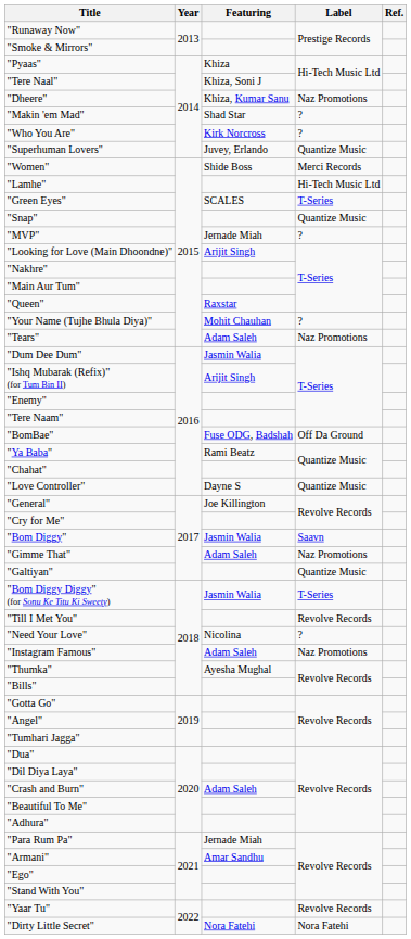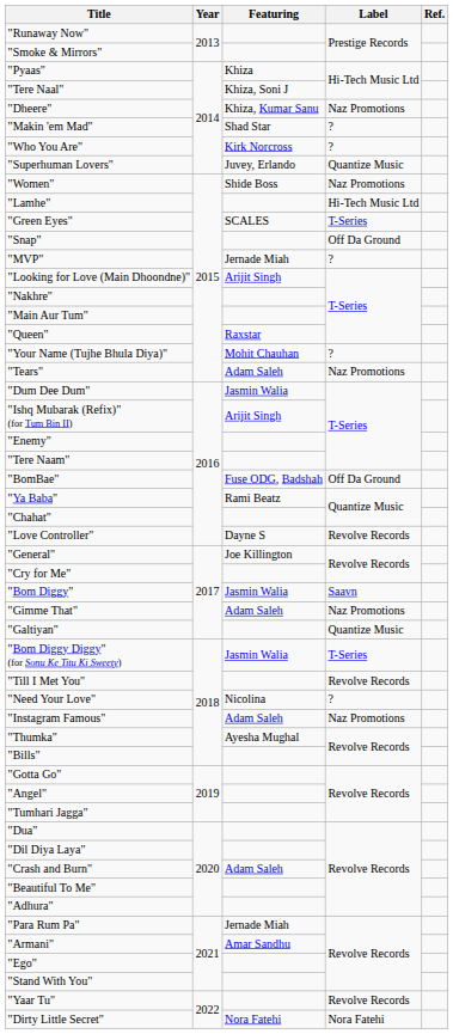 <table class="wikitable plainrowheaders">
 <tr>
 <th scope="col">Title</th>
 <th scope="col">Year</th>
 <th scope="col">Featuring</th>
 <th scope="col">Label</th>
 <th scope="col">Ref.</th>
 </tr>
 <tr>
 <td>"Runaway Now"</td>
 <td rowspan="2">2013</td>
 <td></td>
 <td rowspan="2">Prestige Records</td>
 <td></td>
 </tr>
 <tr>
 <td>"Smoke & Mirrors"</td>
 <td></td>
 <td></td>
 </tr>
 <tr>
 <td>"Pyaas"</td>
 <td rowspan="6">2014</td>
 <td>Khiza</td>
 <td rowspan="2">Hi-Tech Music Ltd</td>
 <td></td>
 </tr>
 <tr>
 <td>"Tere Naal"</td>
 <td>Khiza, Soni J</td>
 <td></td>
 </tr>
 <tr>
 <td>"Dheere"</td>
 <td>Khiza, <a href='#'>Kumar Sanu</a></td>
 <td>Naz Promotions</td>
 <td></td>
 </tr>
 <tr>
 <td>"Makin 'em Mad"</td>
 <td>Shad Star</td>
 <td>?</td>
 <td></td>
 </tr>
 <tr>
 <td>"Who You Are"</td>
 <td><a href='#'>Kirk Norcross</a></td>
 <td>?</td>
 <td></td>
 </tr>
 <tr>
 <td>"Superhuman Lovers"</td>
 <td>Juvey, Erlando</td>
 <td>Quantize Music</td>
 <td></td>
 </tr>
 <tr>
 <td>"Women"</td>
 <td rowspan="11">2015</td>
 <td>Shide Boss</td>
-<td>Merci Records</td>
+<td>Naz Promotions</td>
 <td></td>
 </tr>
 <tr>
 <td>"Lamhe"</td>
 <td></td>
 <td>Hi-Tech Music Ltd</td>
 <td></td>
 </tr>
 <tr>
 <td>"Green Eyes"</td>
 <td>SCALES</td>
 <td><a href='#'>T-Series</a></td>
 <td></td>
 </tr>
 <tr>
 <td>"Snap"</td>
 <td></td>
-<td>Quantize Music</td>
+<td>Off Da Ground</td>
 <td></td>
 </tr>
 <tr>
 <td>"MVP"</td>
 <td>Jernade Miah</td>
 <td>?</td>
 <td></td>
 </tr>
 <tr>
 <td>"Looking for Love (Main Dhoondne)"</td>
 <td><a href='#'>Arijit Singh</a></td>
 <td rowspan="4"><a href='#'>T-Series</a></td>
 <td></td>
 </tr>
 <tr>
 <td>"Nakhre"</td>
 <td></td>
 <td></td>
 </tr>
 <tr>
 <td>"Main Aur Tum"</td>
 <td></td>
 <td></td>
 </tr>
 <tr>
 <td>"Queen"</td>
 <td><a href='#'>Raxstar</a></td>
 <td></td>
 </tr>
 <tr>
 <td>"Your Name (Tujhe Bhula Diya)"</td>
 <td><a href='#'>Mohit Chauhan</a></td>
 <td>?</td>
 <td></td>
 </tr>
 <tr>
 <td>"Tears"</td>
 <td><a href='#'>Adam Saleh</a></td>
 <td>Naz Promotions</td>
 <td></td>
 </tr>
 <tr>
 <td>"Dum Dee Dum"</td>
 <td rowspan="8">2016</td>
 <td><a href='#'>Jasmin Walia</a></td>
 <td rowspan="4"><a href='#'>T-Series</a></td>
 <td></td>
 </tr>
 <tr>
 <td>"Ishq Mubarak (Refix)" <br><small>(for <a href='#'>Tum Bin II</a>)</small></td>
 <td><a href='#'>Arijit Singh</a></td>
 <td></td>
 </tr>
 <tr>
 <td rowspan="1">"Enemy"</td>
 <td></td>
 <td></td>
 </tr>
 <tr>
 <td>"Tere Naam"</td>
 <td></td>
 <td></td>
 </tr>
 <tr>
 <td>"BomBae"</td>
 <td><a href='#'>Fuse ODG</a>, <a href='#'>Badshah</a></td>
 <td>Off Da Ground</td>
 <td></td>
 </tr>
 <tr>
 <td rowspan="1">"<a href='#'>Ya Baba</a>"</td>
 <td>Rami Beatz</td>
 <td rowspan="2">Quantize Music</td>
 <td></td>
 </tr>
 <tr>
 <td>"Chahat"</td>
 <td></td>
 <td></td>
 </tr>
 <tr>
 <td>"Love Controller"</td>
 <td>Dayne S</td>
-<td>Quantize Music</td>
+<td>Revolve Records</td>
 <td></td>
 </tr>
 <tr>
 <td>"General"</td>
 <td rowspan="5">2017</td>
 <td>Joe Killington</td>
 <td rowspan="2">Revolve Records</td>
 <td></td>
 </tr>
 <tr>
 <td>"Cry for Me"</td>
 <td></td>
 <td></td>
 </tr>
 <tr>
 <td>"<a href='#'>Bom Diggy</a>"</td>
 <td><a href='#'>Jasmin Walia</a></td>
 <td><a href='#'>Saavn</a></td>
 <td></td>
 </tr>
 <tr>
 <td>"Gimme That"</td>
 <td><a href='#'>Adam Saleh</a></td>
 <td>Naz Promotions</td>
 <td></td>
 </tr>
 <tr>
 <td>"Galtiyan"</td>
 <td></td>
 <td>Quantize Music</td>
 <td></td>
 </tr>
 <tr>
 <td>"<a href='#'>Bom Diggy Diggy</a>" <br><small>(for <em><a href='#'>Sonu Ke Titu Ki Sweety</a></em>)</small></td>
 <td rowspan="6">2018</td>
 <td><a href='#'>Jasmin Walia</a></td>
 <td><a href='#'>T-Series</a></td>
 <td></td>
 </tr>
 <tr>
 <td>"Till I Met You"</td>
 <td></td>
 <td>Revolve Records</td>
 <td></td>
 </tr>
 <tr>
 <td>"Need Your Love"</td>
 <td>Nicolina</td>
 <td>?</td>
 <td></td>
 </tr>
 <tr>
 <td>"Instagram Famous"</td>
 <td><a href='#'>Adam Saleh</a></td>
 <td>Naz Promotions</td>
 <td></td>
 </tr>
 <tr>
 <td>"Thumka"</td>
 <td>Ayesha Mughal</td>
 <td rowspan="2">Revolve Records</td>
 <td></td>
 </tr>
 <tr>
 <td>"Bills"</td>
 <td></td>
 <td></td>
 </tr>
 <tr>
 <td>"Gotta Go"</td>
 <td rowspan="3">2019</td>
 <td></td>
 <td rowspan="3">Revolve Records</td>
 <td></td>
 </tr>
 <tr>
 <td>"Angel"</td>
 <td></td>
 <td></td>
 </tr>
 <tr>
 <td>"Tumhari Jagga"</td>
 <td></td>
 <td></td>
 </tr>
 <tr>
 <td>"Dua"</td>
 <td rowspan="5">2020</td>
 <td></td>
 <td rowspan="5">Revolve Records</td>
 <td></td>
 </tr>
 <tr>
 <td>"Dil Diya Laya"</td>
 <td></td>
 <td></td>
 </tr>
 <tr>
 <td>"Crash and Burn"</td>
 <td><a href='#'>Adam Saleh</a></td>
 <td></td>
 </tr>
 <tr>
 <td>"Beautiful To Me"</td>
 <td></td>
 <td></td>
 </tr>
 <tr>
 <td>"Adhura"</td>
 <td></td>
 <td></td>
 </tr>
 <tr>
 <td>"Para Rum Pa"</td>
 <td rowspan="4">2021</td>
 <td>Jernade Miah</td>
 <td rowspan="4">Revolve Records</td>
 <td></td>
 </tr>
 <tr>
 <td>"Armani"</td>
 <td><a href='#'>Amar Sandhu</a></td>
 <td></td>
 </tr>
 <tr>
 <td>"Ego"</td>
 <td></td>
 <td></td>
 </tr>
 <tr>
 <td>"Stand With You"</td>
 <td></td>
 <td></td>
 </tr>
 <tr>
 <td>"Yaar Tu"</td>
 <td rowspan="2">2022</td>
 <td></td>
 <td>Revolve Records</td>
 <td></td>
 </tr>
 <tr>
 <td>"Dirty Little Secret"</td>
 <td><a href='#'>Nora Fatehi</a></td>
 <td>Nora Fatehi</td>
 <td></td>
 </tr>
 </table>
